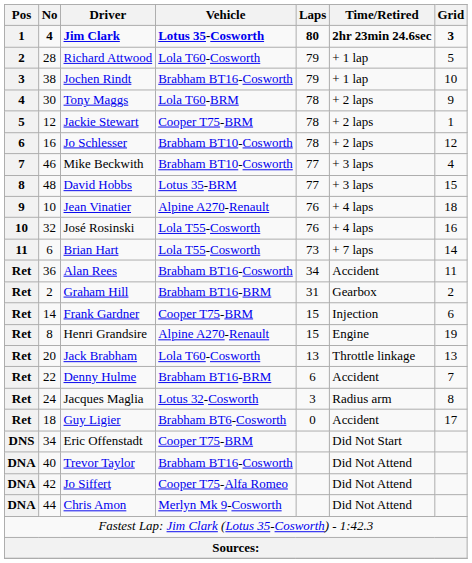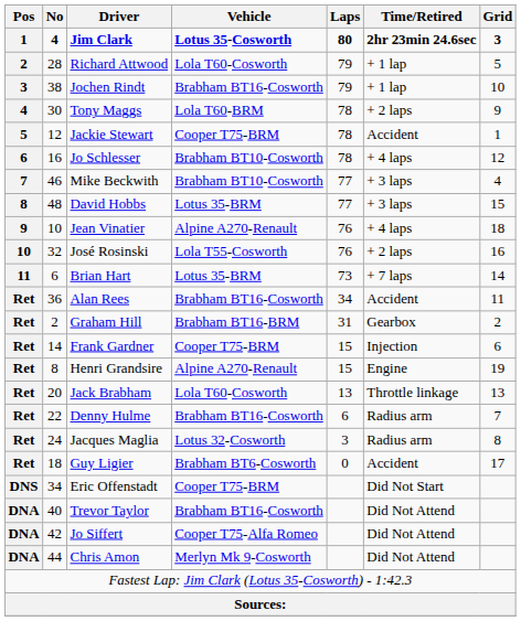 <table class="wikitable" style="font-size: 85%;">
 <tr>
 <th>Pos</th>
 <th>No</th>
 <th>Driver</th>
 <th>Vehicle</th>
 <th>Laps</th>
 <th>Time/Retired</th>
 <th>Grid</th>
 </tr>
 <tr>
 <th>1</th>
 <td align="center"><strong>4</strong></td>
 <td> <strong><a href='#'>Jim Clark</a></strong></td>
 <td><strong><a href='#'>Lotus 35</a>-<a href='#'>Cosworth</a></strong></td>
 <td align="center"><strong>80</strong></td>
 <td><strong>2hr 23min 24.6sec</strong></td>
 <td align="center"><strong>3</strong></td>
 </tr>
 <tr>
 <th>2</th>
 <td align="center">28</td>
 <td> <a href='#'>Richard Attwood</a></td>
 <td><a href='#'>Lola T60</a>-<a href='#'>Cosworth</a></td>
 <td align="center">79</td>
 <td>+ 1 lap</td>
 <td align="center">5</td>
 </tr>
 <tr>
 <th>3</th>
 <td align="center">38</td>
 <td> <a href='#'>Jochen Rindt</a></td>
 <td><a href='#'>Brabham BT16</a>-<a href='#'>Cosworth</a></td>
 <td align="center">79</td>
 <td>+ 1 lap</td>
 <td align="center">10</td>
 </tr>
 <tr>
 <th>4</th>
 <td align="center">30</td>
 <td> <a href='#'>Tony Maggs</a></td>
 <td><a href='#'>Lola T60</a>-<a href='#'>BRM</a></td>
 <td align="center">78</td>
 <td>+ 2 laps</td>
 <td align="center">9</td>
 </tr>
 <tr>
 <th>5</th>
 <td align="center">12</td>
 <td> <a href='#'>Jackie Stewart</a></td>
 <td><a href='#'>Cooper T75</a>-<a href='#'>BRM</a></td>
 <td align="center">78</td>
-<td>+ 2 laps</td>
+<td>Accident</td>
 <td align="center">1</td>
 </tr>
 <tr>
 <th>6</th>
 <td align="center">16</td>
 <td> <a href='#'>Jo Schlesser</a></td>
 <td><a href='#'>Brabham BT10</a>-<a href='#'>Cosworth</a></td>
 <td align="center">78</td>
-<td>+ 2 laps</td>
+<td>+ 4 laps</td>
 <td align="center">12</td>
 </tr>
 <tr>
 <th>7</th>
 <td align="center">46</td>
 <td> Mike Beckwith</td>
 <td><a href='#'>Brabham BT10</a>-<a href='#'>Cosworth</a></td>
 <td align="center">77</td>
 <td>+ 3 laps</td>
 <td align="center">4</td>
 </tr>
 <tr>
 <th>8</th>
 <td align="center">48</td>
 <td> <a href='#'>David Hobbs</a></td>
 <td><a href='#'>Lotus 35</a>-<a href='#'>BRM</a></td>
 <td align="center">77</td>
 <td>+ 3 laps</td>
 <td align="center">15</td>
 </tr>
 <tr>
 <th>9</th>
 <td align="center">10</td>
 <td> <a href='#'>Jean Vinatier</a></td>
 <td><a href='#'>Alpine A270</a>-<a href='#'>Renault</a></td>
 <td align="center">76</td>
 <td>+ 4 laps</td>
 <td align="center">18</td>
 </tr>
 <tr>
 <th>10</th>
 <td align="center">32</td>
 <td> José Rosinski</td>
 <td><a href='#'>Lola T55</a>-<a href='#'>Cosworth</a></td>
 <td align="center">76</td>
-<td>+ 4 laps</td>
+<td>+ 2 laps</td>
 <td align="center">16</td>
 </tr>
 <tr>
 <th>11</th>
 <td align="center">6</td>
 <td> <a href='#'>Brian Hart</a></td>
-<td><a href='#'>Lola T55</a>-<a href='#'>Cosworth</a></td>
+<td><a href='#'>Lotus 35</a>-<a href='#'>BRM</a></td>
 <td align="center">73</td>
 <td>+ 7 laps</td>
 <td align="center">14</td>
 </tr>
 <tr>
 <th>Ret</th>
 <td align="center">36</td>
 <td> <a href='#'>Alan Rees</a></td>
 <td><a href='#'>Brabham BT16</a>-<a href='#'>Cosworth</a></td>
 <td align="center">34</td>
 <td>Accident</td>
 <td align="center">11</td>
 </tr>
 <tr>
 <th>Ret</th>
 <td align="center">2</td>
 <td> <a href='#'>Graham Hill</a></td>
 <td><a href='#'>Brabham BT16</a>-<a href='#'>BRM</a></td>
 <td align="center">31</td>
 <td>Gearbox</td>
 <td align="center">2</td>
 </tr>
 <tr>
 <th>Ret</th>
 <td align="center">14</td>
 <td> <a href='#'>Frank Gardner</a></td>
 <td><a href='#'>Cooper T75</a>-<a href='#'>BRM</a></td>
 <td align="center">15</td>
 <td>Injection</td>
 <td align="center">6</td>
 </tr>
 <tr>
 <th>Ret</th>
 <td align="center">8</td>
 <td> Henri Grandsire</td>
 <td><a href='#'>Alpine A270</a>-<a href='#'>Renault</a></td>
 <td align="center">15</td>
 <td>Engine</td>
 <td align="center">19</td>
 </tr>
 <tr>
 <th>Ret</th>
 <td align="center">20</td>
 <td> <a href='#'>Jack Brabham</a></td>
 <td><a href='#'>Lola T60</a>-<a href='#'>Cosworth</a></td>
 <td align="center">13</td>
 <td>Throttle linkage</td>
 <td align="center">13</td>
 </tr>
 <tr>
 <th>Ret</th>
 <td align="center">22</td>
 <td> <a href='#'>Denny Hulme</a></td>
-<td><a href='#'>Brabham BT16</a>-<a href='#'>BRM</a></td>
+<td><a href='#'>Brabham BT16</a>-<a href='#'>Cosworth</a></td>
 <td align="center">6</td>
-<td>Accident</td>
+<td>Radius arm</td>
 <td align="center">7</td>
 </tr>
 <tr>
 <th>Ret</th>
 <td align="center">24</td>
 <td> Jacques Maglia</td>
 <td><a href='#'>Lotus 32</a>-<a href='#'>Cosworth</a></td>
 <td align="center">3</td>
 <td>Radius arm</td>
 <td align="center">8</td>
 </tr>
 <tr>
 <th>Ret</th>
 <td align="center">18</td>
 <td> <a href='#'>Guy Ligier</a></td>
 <td><a href='#'>Brabham BT6</a>-<a href='#'>Cosworth</a></td>
 <td align="center">0</td>
 <td>Accident</td>
 <td align="center">17</td>
 </tr>
 <tr>
 <th>DNS</th>
 <td align="center">34</td>
 <td> Eric Offenstadt</td>
 <td><a href='#'>Cooper T75</a>-<a href='#'>BRM</a></td>
 <td></td>
 <td>Did Not Start</td>
 <td></td>
 </tr>
 <tr>
 <th>DNA</th>
 <td align="center">40</td>
 <td> <a href='#'>Trevor Taylor</a></td>
 <td><a href='#'>Brabham BT16</a>-<a href='#'>Cosworth</a></td>
 <td></td>
 <td>Did Not Attend</td>
 <td></td>
 </tr>
 <tr>
 <th>DNA</th>
 <td align="center">42</td>
 <td> <a href='#'>Jo Siffert</a></td>
 <td><a href='#'>Cooper T75</a>-<a href='#'>Alfa Romeo</a></td>
 <td></td>
 <td>Did Not Attend</td>
 <td></td>
 </tr>
 <tr>
 <th>DNA</th>
 <td align="center">44</td>
 <td> <a href='#'>Chris Amon</a></td>
 <td><a href='#'>Merlyn Mk 9</a>-<a href='#'>Cosworth</a></td>
 <td></td>
 <td>Did Not Attend</td>
 <td></td>
 </tr>
 <tr>
 <td colspan="8" align="center"><em>Fastest Lap: <a href='#'>Jim Clark</a> (<a href='#'>Lotus 35</a>-<a href='#'>Cosworth</a>) - 1:42.3</em></td>
 </tr>
 <tr>
 <th colspan="8">Sources:</th>
 </tr>
 <tr>
 </tr>
 </table>
